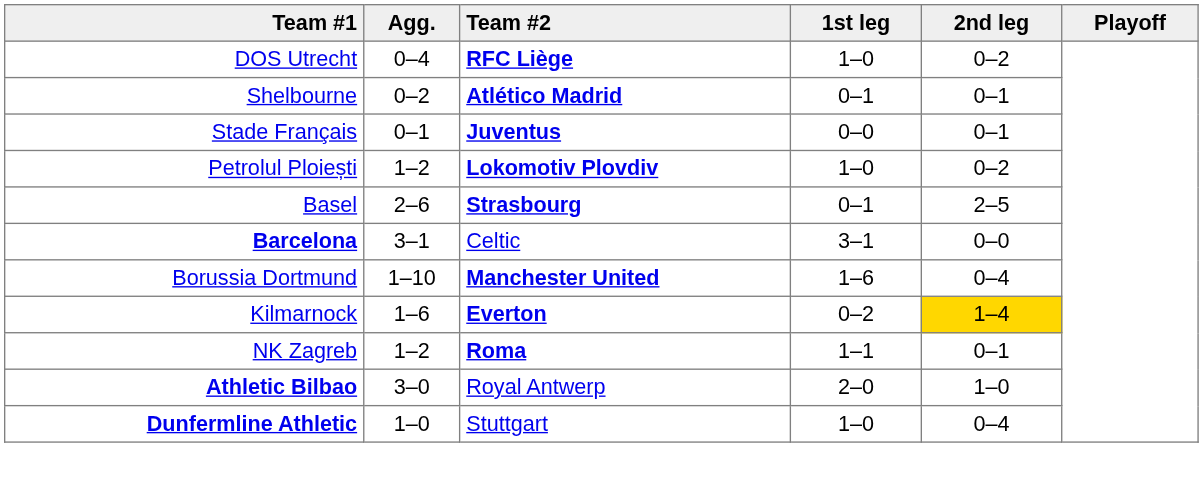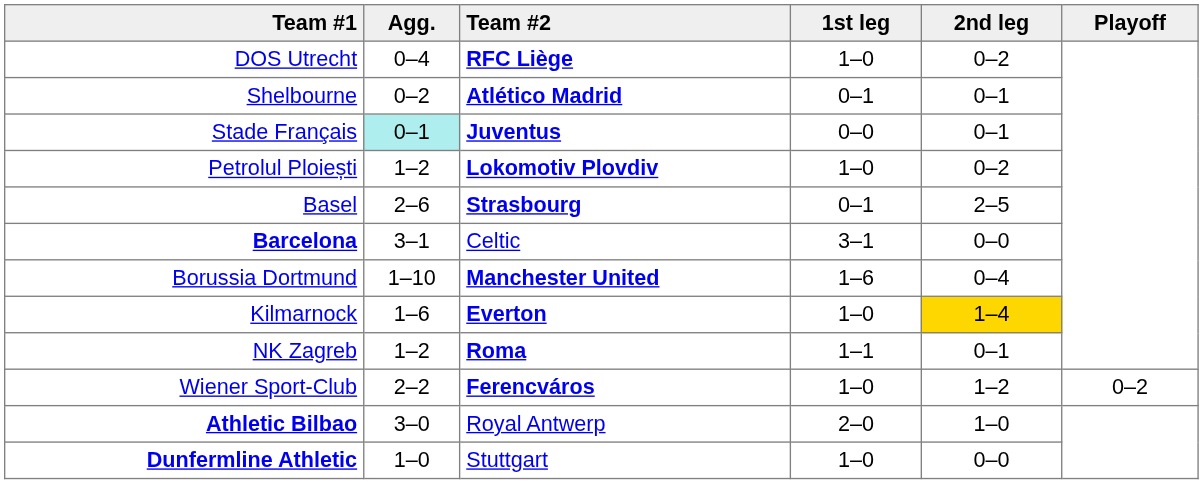 <table border=1 cellspacing=0 cellpadding=4 style="border-collapse: collapse;" width=70%>
 <tr bgcolor="efefef">
 <th align=right>Team #1</th>
 <th>Agg.</th>
 <th align=left>Team #2</th>
 <th>1st leg</th>
 <th>2nd leg</th>
 <th>Playoff</th>
 </tr>
 <tr>
 <td align=right><a href='#'>DOS Utrecht</a> </td>
 <td align=center>0–4</td>
 <td> <strong><a href='#'>RFC Liège</a></strong></td>
 <td align=center>1–0</td>
 <td align=center>0–2</td>
 </tr>
 <tr>
 <td align=right><a href='#'>Shelbourne</a> </td>
 <td align=center>0–2</td>
 <td> <strong><a href='#'>Atlético Madrid</a></strong></td>
 <td align=center>0–1</td>
 <td align=center>0–1</td>
 </tr>
 <tr>
 <td align=right><a href='#'>Stade Français</a> </td>
-<td align=center>0–1</td>
+<td align=center style="background: paleturquoise;">0–1</td>
 <td> <strong><a href='#'>Juventus</a></strong></td>
 <td align=center>0–0</td>
 <td align=center>0–1</td>
 </tr>
 <tr>
 <td align=right><a href='#'>Petrolul Ploiești</a> </td>
 <td align=center>1–2</td>
 <td> <strong><a href='#'>Lokomotiv Plovdiv</a></strong></td>
 <td align=center>1–0</td>
 <td align=center>0–2</td>
 </tr>
 <tr>
 <td align=right><a href='#'>Basel</a> </td>
 <td align=center>2–6</td>
 <td> <strong><a href='#'>Strasbourg</a></strong></td>
 <td align=center>0–1</td>
 <td align=center>2–5</td>
 </tr>
 <tr>
 <td align=right><strong><a href='#'>Barcelona</a></strong> </td>
 <td align=center>3–1</td>
 <td> <a href='#'>Celtic</a></td>
 <td align=center>3–1</td>
 <td align=center>0–0</td>
 </tr>
 <tr>
 <td align=right><a href='#'>Borussia Dortmund</a> </td>
 <td align=center>1–10</td>
 <td> <strong><a href='#'>Manchester United</a></strong></td>
 <td align=center>1–6</td>
 <td align=center>0–4</td>
 </tr>
 <tr>
 <td align=right><a href='#'>Kilmarnock</a> </td>
 <td align=center>1–6</td>
 <td> <strong><a href='#'>Everton</a></strong></td>
-<td align=center>0–2</td>
+<td align=center>1–0</td>
 <td align=center style="background: gold;">1–4</td>
 </tr>
 <tr>
 <td align=right><a href='#'>NK Zagreb</a> </td>
 <td align=center>1–2</td>
 <td> <strong><a href='#'>Roma</a></strong></td>
 <td align=center>1–1</td>
 <td align=center>0–1</td>
+</tr>
+<tr>
+<td align=right><a href='#'>Wiener Sport-Club</a> </td>
+<td align=center>2–2</td>
+<td> <strong><a href='#'>Ferencváros</a></strong></td>
+<td align=center>1–0</td>
+<td align=center>1–2</td>
+<td align=center>0–2</td>
 </tr>
 <tr>
 <td align=right><strong><a href='#'>Athletic Bilbao</a></strong> </td>
 <td align=center>3–0</td>
 <td> <a href='#'>Royal Antwerp</a></td>
 <td align=center>2–0</td>
 <td align=center>1–0</td>
 </tr>
 <tr>
 <td align=right><strong><a href='#'>Dunfermline Athletic</a></strong> </td>
 <td align=center>1–0</td>
 <td> <a href='#'>Stuttgart</a></td>
 <td align=center>1–0</td>
-<td align=center>0–4</td>
+<td align=center>0–0</td>
 </tr>
 </table>
